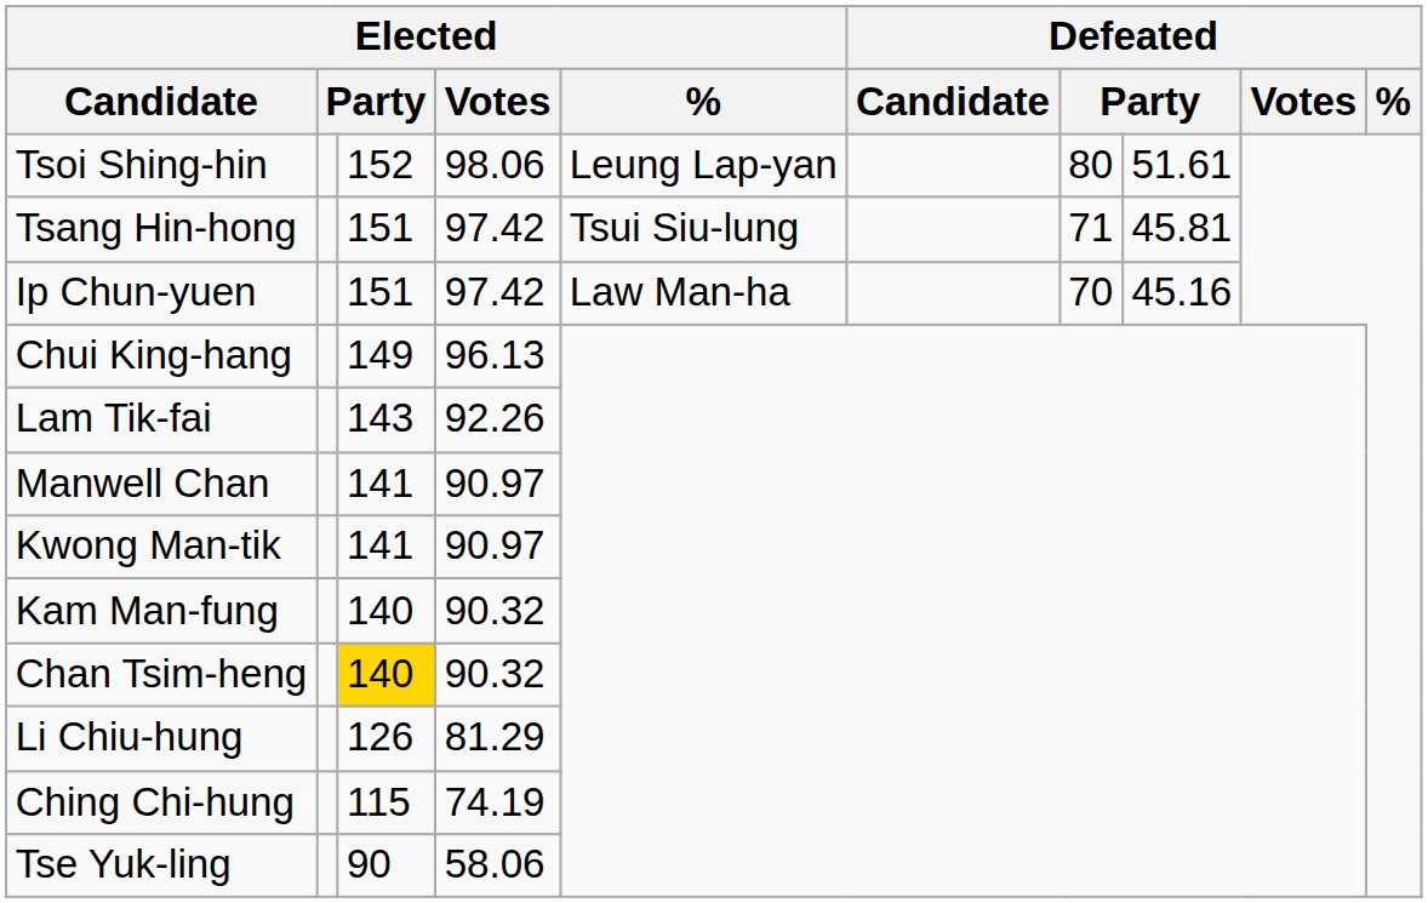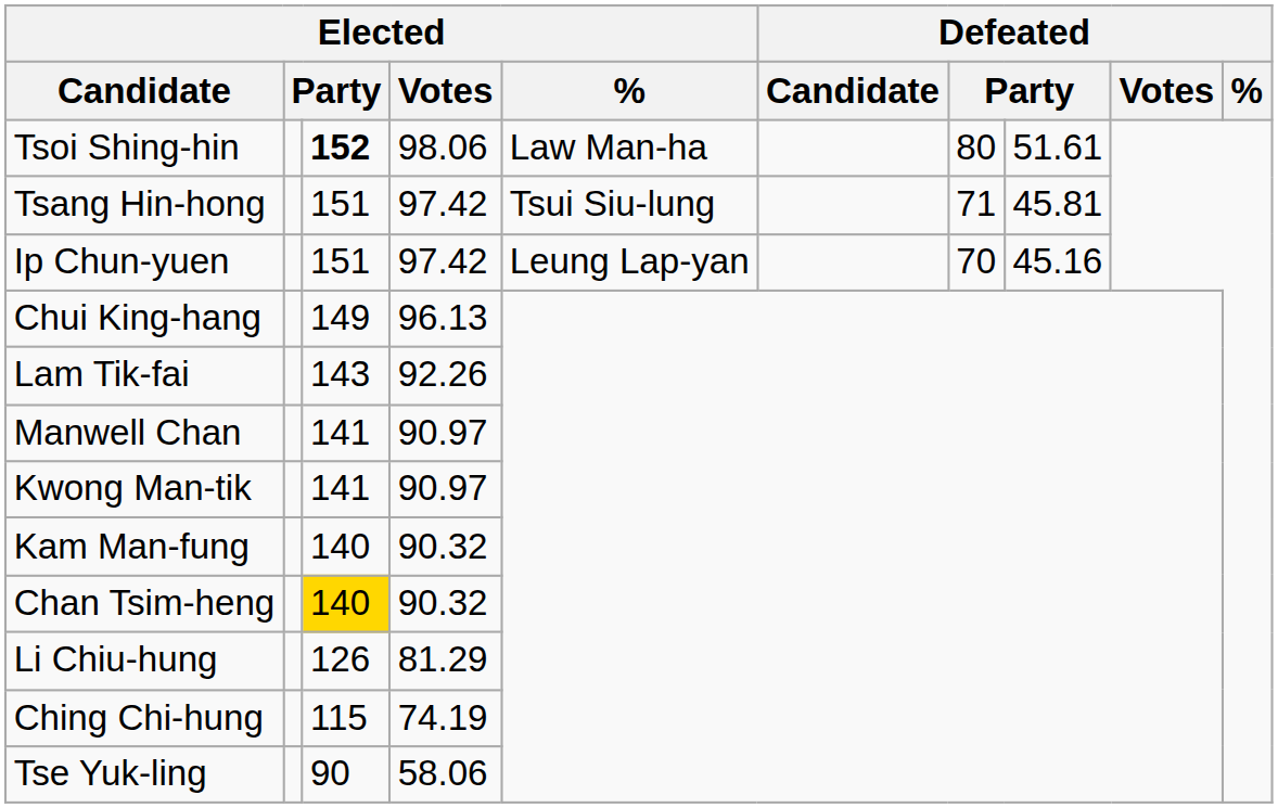 <table class="wikitable">
 <tr>
 <th colspan="5">Elected</th>
 <th colspan="5">Defeated</th>
 </tr>
 <tr>
 <th>Candidate</th>
 <th colspan="2">Party</th>
 <th>Votes</th>
 <th>%</th>
 <th>Candidate</th>
 <th colspan="2">Party</th>
 <th>Votes</th>
 <th>%</th>
 </tr>
 <tr>
 <td>Tsoi Shing-hin</td>
 <td></td>
-<td>152</td>
+<td><strong>152</strong></td>
 <td>98.06</td>
-<td>Leung Lap-yan</td>
+<td>Law Man-ha</td>
 <td></td>
 <td>80</td>
 <td>51.61</td>
 </tr>
 <tr>
 <td>Tsang Hin-hong</td>
 <td></td>
 <td>151</td>
 <td>97.42</td>
 <td>Tsui Siu-lung</td>
 <td></td>
 <td>71</td>
 <td>45.81</td>
 </tr>
 <tr>
 <td>Ip Chun-yuen</td>
 <td></td>
 <td>151</td>
 <td>97.42</td>
-<td>Law Man-ha</td>
+<td>Leung Lap-yan</td>
 <td></td>
 <td>70</td>
 <td>45.16</td>
 </tr>
 <tr>
 <td>Chui King-hang</td>
 <td></td>
 <td>149</td>
 <td>96.13</td>
 <td colspan="5" rowspan="9"></td>
 </tr>
 <tr>
 <td>Lam Tik-fai</td>
 <td></td>
 <td>143</td>
 <td>92.26</td>
 </tr>
 <tr>
 <td>Manwell Chan</td>
 <td></td>
 <td>141</td>
 <td>90.97</td>
 </tr>
 <tr>
 <td>Kwong Man-tik</td>
 <td></td>
 <td>141</td>
 <td>90.97</td>
 </tr>
 <tr>
 <td>Kam Man-fung</td>
 <td></td>
 <td>140</td>
 <td>90.32</td>
 </tr>
 <tr>
 <td>Chan Tsim-heng</td>
 <td></td>
 <td style="background: gold;">140</td>
 <td>90.32</td>
 </tr>
 <tr>
 <td>Li Chiu-hung</td>
 <td></td>
 <td>126</td>
 <td>81.29</td>
 </tr>
 <tr>
 <td>Ching Chi-hung</td>
 <td></td>
 <td>115</td>
 <td>74.19</td>
 </tr>
 <tr>
 <td>Tse Yuk-ling</td>
 <td></td>
 <td>90</td>
 <td>58.06</td>
 </tr>
 </table>
